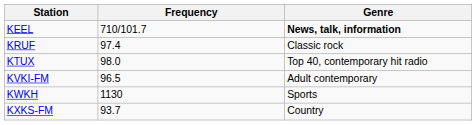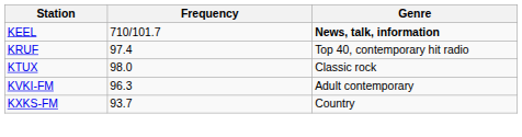 <table class="wikitable" style="width:45em;">
 <tr>
 <th style="width:20%">Station</th>
 <th style="width:40%">Frequency</th>
 <th style="width:40%">Genre</th>
 </tr>
 <tr>
 <td><a href='#'>KEEL</a></td>
 <td>710/101.7</td>
 <td><strong>News, talk, information</strong></td>
 </tr>
 <tr>
 <td><a href='#'>KRUF</a></td>
 <td>97.4</td>
-<td>Classic rock</td>
+<td>Top 40, contemporary hit radio</td>
 </tr>
 <tr>
 <td><a href='#'>KTUX</a></td>
 <td>98.0</td>
-<td>Top 40, contemporary hit radio</td>
+<td>Classic rock</td>
 </tr>
 <tr>
 <td><a href='#'>KVKI-FM</a></td>
-<td>96.5</td>
+<td>96.3</td>
 <td>Adult contemporary</td>
-</tr>
-<tr>
-<td><a href='#'>KWKH</a></td>
-<td>1130</td>
-<td>Sports</td>
 </tr>
 <tr>
 <td><a href='#'>KXKS-FM</a></td>
 <td>93.7</td>
 <td>Country</td>
 </tr>
 </table>
